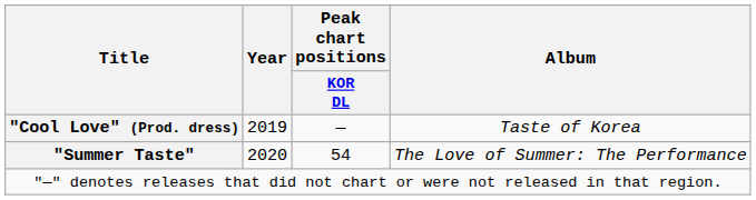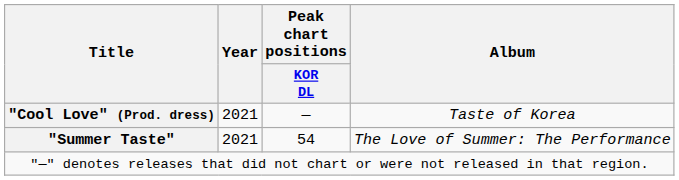 <table class="wikitable plainrowheaders" style="text-align:center;">
 <tr>
 <th scope="col" rowspan="2">Title</th>
 <th scope="col" rowspan="2">Year</th>
 <th scope="col" colspan="1">Peak chart positions</th>
 <th scope="col" rowspan="2">Album</th>
 </tr>
 <tr>
 <th scope="col" style="width:3em;font-size:90%;"><a href='#'>KOR<br>DL</a><br></th>
 </tr>
 <tr>
 <th scope="row">"Cool Love" <small>(Prod. dress)</small> <br></th>
-<td>2019</td>
+<td>2021</td>
 <td>—</td>
 <td><em>Taste of Korea</em></td>
 </tr>
 <tr>
 <th scope="row">"Summer Taste" <br></th>
-<td>2020</td>
+<td>2021</td>
 <td>54</td>
 <td><em>The Love of Summer: The Performance</em></td>
 </tr>
 <tr>
 <td colspan="5" style="font-size:90%">"—" denotes releases that did not chart or were not released in that region.</td>
 </tr>
 </table>
